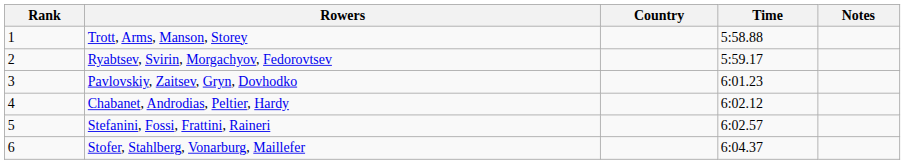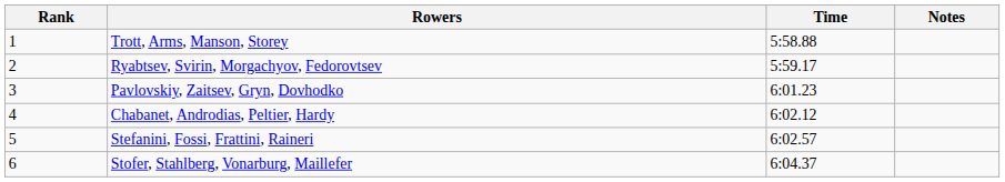 <table class="wikitable sortable" width=65%>
 <tr>
 <th>Rank</th>
 <th>Rowers</th>
-<th>Country</th>
 <th>Time</th>
 <th>Notes</th>
 </tr>
 <tr>
 <td>1</td>
 <td><a href='#'>Trott</a>, <a href='#'>Arms</a>, <a href='#'>Manson</a>, <a href='#'>Storey</a></td>
-<td></td>
 <td>5:58.88</td>
 <td></td>
 </tr>
 <tr>
 <td>2</td>
 <td><a href='#'>Ryabtsev</a>, <a href='#'>Svirin</a>, <a href='#'>Morgachyov</a>, <a href='#'>Fedorovtsev</a></td>
-<td></td>
 <td>5:59.17</td>
 <td></td>
 </tr>
 <tr>
 <td>3</td>
 <td><a href='#'>Pavlovskiy</a>, <a href='#'>Zaitsev</a>, <a href='#'>Gryn</a>, <a href='#'>Dovhodko</a></td>
-<td></td>
 <td>6:01.23</td>
 <td></td>
 </tr>
 <tr>
 <td>4</td>
 <td><a href='#'>Chabanet</a>, <a href='#'>Androdias</a>, <a href='#'>Peltier</a>, <a href='#'>Hardy</a></td>
-<td></td>
 <td>6:02.12</td>
 <td></td>
 </tr>
 <tr>
 <td>5</td>
 <td><a href='#'>Stefanini</a>, <a href='#'>Fossi</a>, <a href='#'>Frattini</a>, <a href='#'>Raineri</a></td>
-<td></td>
 <td>6:02.57</td>
 <td></td>
 </tr>
 <tr>
 <td>6</td>
 <td><a href='#'>Stofer</a>, <a href='#'>Stahlberg</a>, <a href='#'>Vonarburg</a>, <a href='#'>Maillefer</a></td>
-<td></td>
 <td>6:04.37</td>
 <td></td>
 </tr>
 </table>
